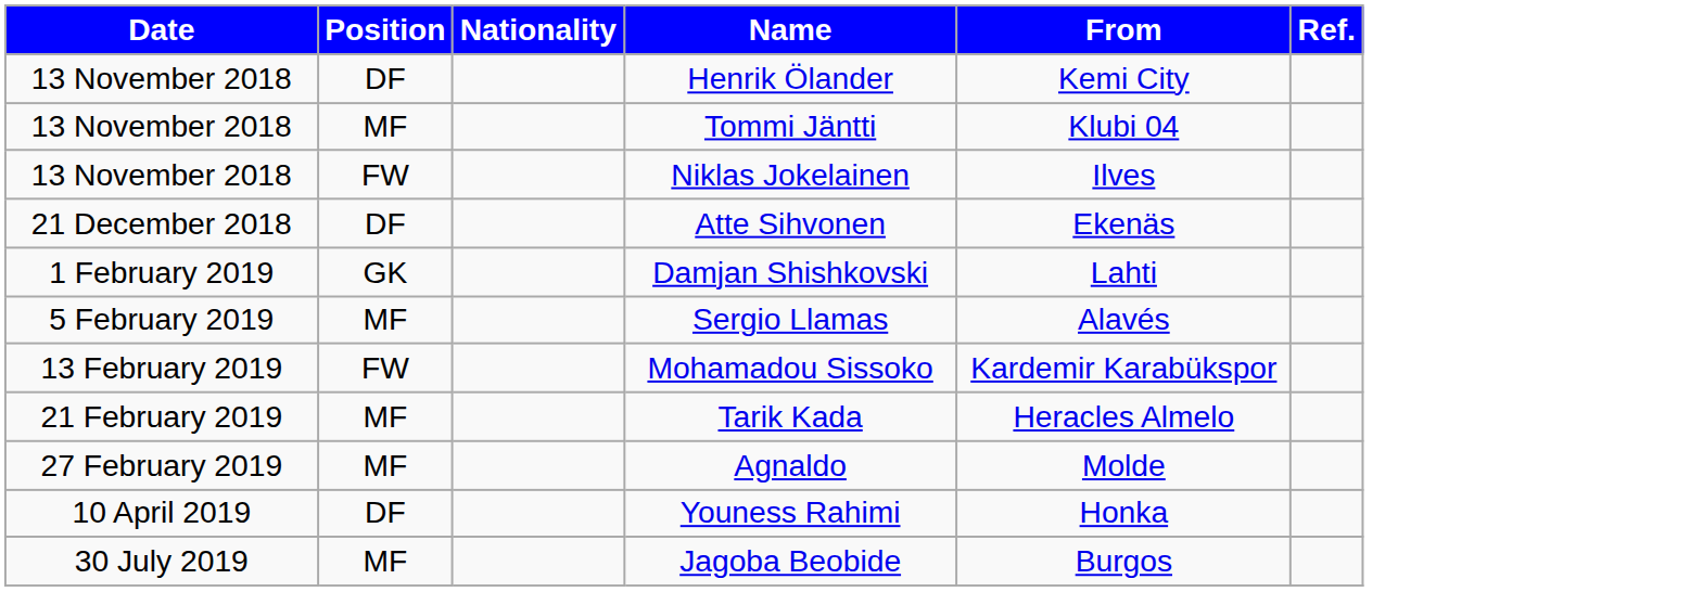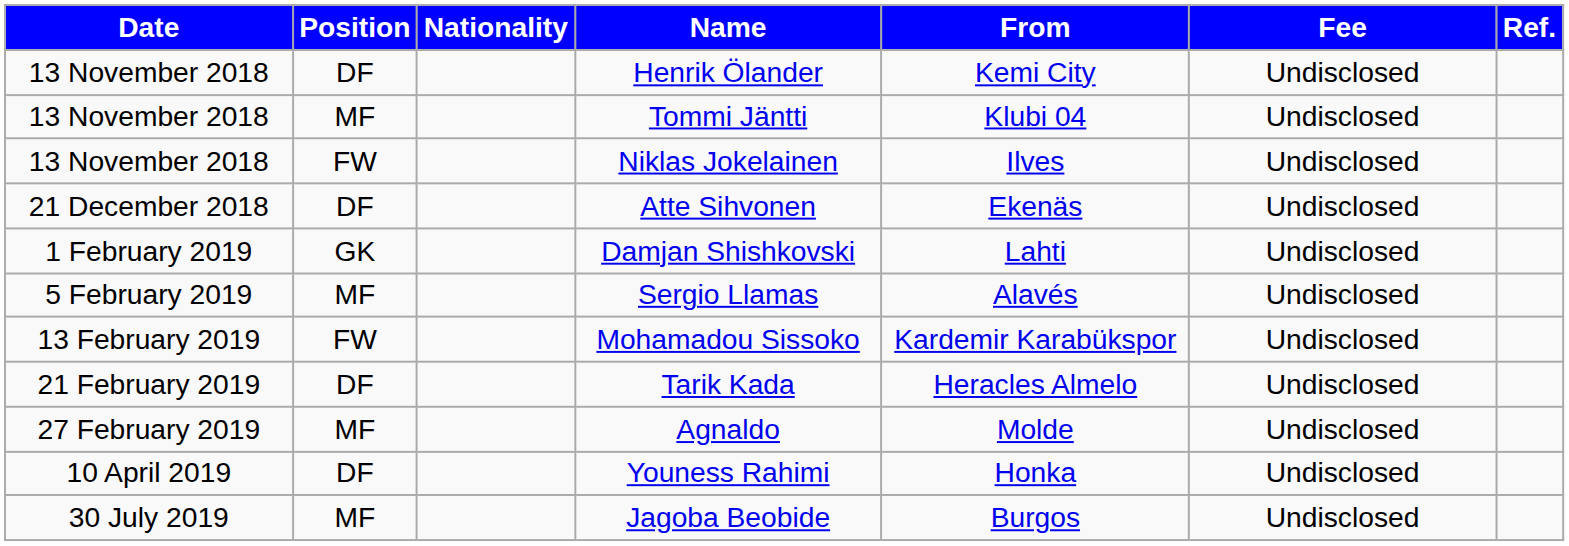 <table class="wikitable"  style="text-align:center; font-size:90%; ">
 <tr>
 <th style="background:#00f; color:white; width:140px;">Date</th>
 <th style="background:#00f; color:white; width:50px;">Position</th>
 <th style="background:#00f; color:white; width:50px;">Nationality</th>
 <th style="background:#00f; color:white; width:150px;">Name</th>
 <th style="background:#00f; color:white; width:150px;">From</th>
+<th style="background:#00f; color:white; width:150px;">Fee</th>
 <th style="background:#00f; color:white; width:20px;">Ref.</th>
 </tr>
 <tr>
 <td>13 November 2018</td>
 <td>DF</td>
 <td></td>
 <td><a href='#'>Henrik Ölander</a></td>
 <td><a href='#'>Kemi City</a></td>
+<td>Undisclosed</td>
 <td></td>
 </tr>
 <tr>
 <td>13 November 2018</td>
 <td>MF</td>
 <td></td>
 <td><a href='#'>Tommi Jäntti</a></td>
 <td><a href='#'>Klubi 04</a></td>
+<td>Undisclosed</td>
 <td></td>
 </tr>
 <tr>
 <td>13 November 2018</td>
 <td>FW</td>
 <td></td>
 <td><a href='#'>Niklas Jokelainen</a></td>
 <td><a href='#'>Ilves</a></td>
+<td>Undisclosed</td>
 <td></td>
 </tr>
 <tr>
 <td>21 December 2018</td>
 <td>DF</td>
 <td></td>
 <td><a href='#'>Atte Sihvonen</a></td>
 <td><a href='#'>Ekenäs</a></td>
+<td>Undisclosed</td>
 <td></td>
 </tr>
 <tr>
 <td>1 February 2019</td>
 <td>GK</td>
 <td></td>
 <td><a href='#'>Damjan Shishkovski</a></td>
 <td><a href='#'>Lahti</a></td>
+<td>Undisclosed</td>
 <td></td>
 </tr>
 <tr>
 <td>5 February 2019</td>
 <td>MF</td>
 <td></td>
 <td><a href='#'>Sergio Llamas</a></td>
 <td><a href='#'>Alavés</a></td>
+<td>Undisclosed</td>
 <td></td>
 </tr>
 <tr>
 <td>13 February 2019</td>
 <td>FW</td>
 <td></td>
 <td><a href='#'>Mohamadou Sissoko</a></td>
 <td><a href='#'>Kardemir Karabükspor</a></td>
+<td>Undisclosed</td>
 <td></td>
 </tr>
 <tr>
 <td>21 February 2019</td>
-<td>MF</td>
+<td>DF</td>
 <td></td>
 <td><a href='#'>Tarik Kada</a></td>
 <td><a href='#'>Heracles Almelo</a></td>
+<td>Undisclosed</td>
 <td></td>
 </tr>
 <tr>
 <td>27 February 2019</td>
 <td>MF</td>
 <td></td>
 <td><a href='#'>Agnaldo</a></td>
 <td><a href='#'>Molde</a></td>
+<td>Undisclosed</td>
 <td></td>
 </tr>
 <tr>
 <td>10 April 2019</td>
 <td>DF</td>
 <td></td>
 <td><a href='#'>Youness Rahimi</a></td>
 <td><a href='#'>Honka</a></td>
+<td>Undisclosed</td>
 <td></td>
 </tr>
 <tr>
 <td>30 July 2019</td>
 <td>MF</td>
 <td></td>
 <td><a href='#'>Jagoba Beobide</a></td>
 <td><a href='#'>Burgos</a></td>
+<td>Undisclosed</td>
 <td></td>
 </tr>
 </table>
